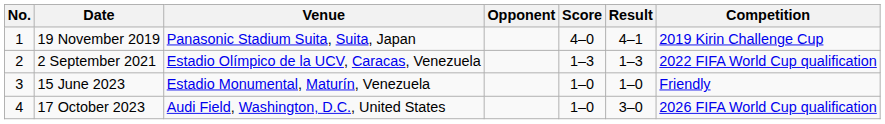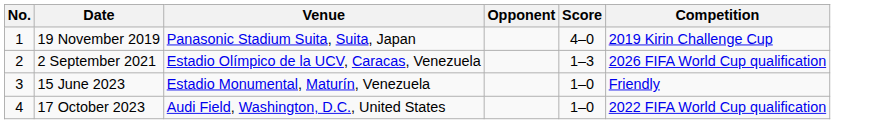 <table class="wikitable sortable">
 <tr>
 <th scope="col">No.</th>
 <th scope="col">Date</th>
 <th scope="col">Venue</th>
 <th scope="col">Opponent</th>
 <th scope="col">Score</th>
-<th scope="col">Result</th>
 <th scope="col">Competition</th>
 </tr>
 <tr>
 <td align="center">1</td>
 <td>19 November 2019</td>
 <td><a href='#'>Panasonic Stadium Suita</a>, <a href='#'>Suita</a>, Japan</td>
 <td></td>
 <td align="center">4–0</td>
-<td align="center">4–1</td>
 <td><a href='#'>2019 Kirin Challenge Cup</a></td>
 </tr>
 <tr>
 <td align="center">2</td>
 <td>2 September 2021</td>
 <td><a href='#'>Estadio Olímpico de la UCV</a>, <a href='#'>Caracas</a>, Venezuela</td>
 <td></td>
 <td align="center">1–3</td>
-<td align="center">1–3</td>
-<td><a href='#'>2022 FIFA World Cup qualification</a></td>
+<td><a href='#'>2026 FIFA World Cup qualification</a></td>
 </tr>
 <tr>
 <td align="center">3</td>
 <td>15 June 2023</td>
 <td><a href='#'>Estadio Monumental</a>, <a href='#'>Maturín</a>, Venezuela</td>
 <td></td>
-<td align="center">1–0</td>
 <td align="center">1–0</td>
 <td><a href='#'>Friendly</a></td>
 </tr>
 <tr>
 <td align="center">4</td>
 <td>17 October 2023</td>
 <td><a href='#'>Audi Field</a>, <a href='#'>Washington, D.C.</a>, United States</td>
 <td></td>
 <td align="center">1–0</td>
-<td align="center">3–0</td>
-<td><a href='#'>2026 FIFA World Cup qualification</a></td>
+<td><a href='#'>2022 FIFA World Cup qualification</a></td>
 </tr>
 </table>
